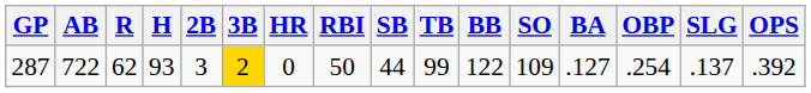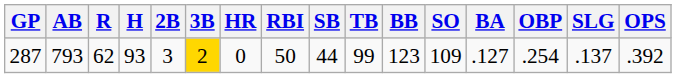 <table class="wikitable">
 <tr>
 <th><a href='#'>GP</a></th>
 <th><a href='#'>AB</a></th>
 <th><a href='#'>R</a></th>
 <th><a href='#'>H</a></th>
 <th><a href='#'>2B</a></th>
 <th><a href='#'>3B</a></th>
 <th><a href='#'>HR</a></th>
 <th><a href='#'>RBI</a></th>
 <th><a href='#'>SB</a></th>
 <th><a href='#'>TB</a></th>
 <th><a href='#'>BB</a></th>
 <th><a href='#'>SO</a></th>
 <th><a href='#'>BA</a></th>
 <th><a href='#'>OBP</a></th>
 <th><a href='#'>SLG</a></th>
 <th><a href='#'>OPS</a></th>
 </tr>
 <tr align=center>
 <td>287</td>
-<td>722</td>
+<td>793</td>
 <td>62</td>
 <td>93</td>
 <td>3</td>
 <td style="background: gold;">2</td>
 <td>0</td>
 <td>50</td>
 <td>44</td>
 <td>99</td>
-<td>122</td>
+<td>123</td>
 <td>109</td>
 <td>.127</td>
 <td>.254</td>
 <td>.137</td>
 <td>.392</td>
 </tr>
 </table>
